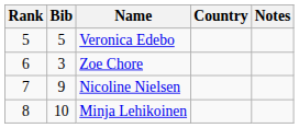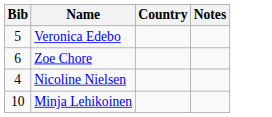 <table class="wikitable" style="text-align:center;">
 <tr>
-<th>Rank</th>
 <th>Bib</th>
 <th>Name</th>
 <th>Country</th>
 <th>Notes</th>
 </tr>
 <tr>
 <td>5</td>
-<td>5</td>
 <td align=left><a href='#'>Veronica Edebo</a></td>
 <td align=left></td>
 <td></td>
 </tr>
 <tr>
 <td>6</td>
-<td>3</td>
 <td align=left><a href='#'>Zoe Chore</a></td>
 <td align=left></td>
 <td></td>
 </tr>
 <tr>
-<td>7</td>
-<td>9</td>
+<td>4</td>
 <td align=left><a href='#'>Nicoline Nielsen</a></td>
 <td align=left></td>
 <td></td>
 </tr>
 <tr>
-<td>8</td>
 <td>10</td>
 <td align=left><a href='#'>Minja Lehikoinen</a></td>
 <td align=left></td>
 <td></td>
 </tr>
 </table>
